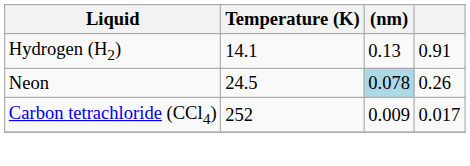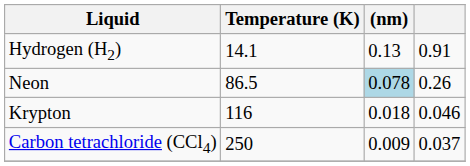 <table class="wikitable floatright">
 <tr>
 <th>Liquid</th>
 <th>Temperature (K)</th>
 <th> (nm)</th>
 <th></th>
 </tr>
 <tr>
 <td>Hydrogen (H<sub>2</sub>)</td>
 <td>14.1</td>
 <td>0.13</td>
 <td>0.91</td>
 </tr>
 <tr>
 <td>Neon</td>
-<td>24.5</td>
+<td>86.5</td>
 <td style="background: lightblue;">0.078</td>
 <td>0.26</td>
 </tr>
 <tr>
+<td>Krypton</td>
+<td>116</td>
+<td>0.018</td>
+<td>0.046</td>
+</tr>
+<tr>
 <td><a href='#'>Carbon tetrachloride</a> (CCl<sub>4</sub>)</td>
-<td>252</td>
+<td>250</td>
 <td>0.009</td>
-<td>0.017</td>
+<td>0.037</td>
 </tr>
 <tr>
 </tr>
 </table>
